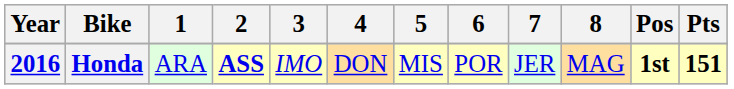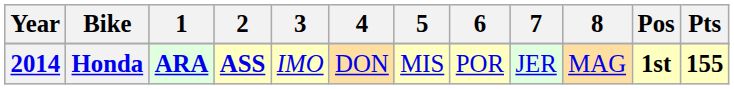 <table class="wikitable" style="text-align:center;">
 <tr>
 <th>Year</th>
 <th>Bike</th>
 <th>1</th>
 <th>2</th>
 <th>3</th>
 <th>4</th>
 <th>5</th>
 <th>6</th>
 <th>7</th>
 <th>8</th>
 <th>Pos</th>
 <th>Pts</th>
 </tr>
 <tr>
 </tr>
 <tr>
-<th><a href='#'>2016</a></th>
+<th><a href='#'>2014</a></th>
 <th><a href='#'>Honda</a></th>
-<td style="background:#DFFFDF;"><a href='#'>ARA</a><br></td>
+<td style="background:#DFFFDF;"><strong><a href='#'>ARA</a><br></strong></td>
 <td style="background:#FFFFBF;"><strong><a href='#'>ASS</a><br></strong></td>
 <td style="background:#FFFFBF;"><em><a href='#'>IMO</a></em><br></td>
 <td style="background:#FFDF9F;"><a href='#'>DON</a><br></td>
 <td style="background:#FFFFBF;"><a href='#'>MIS</a><br></td>
 <td style="background:#FFFFBF;"><a href='#'>POR</a><br></td>
 <td style="background:#DFFFDF;"><a href='#'>JER</a><br></td>
 <td style="background:#FFDF9F;"><a href='#'>MAG</a><br></td>
 <th style="background:#FFFFBF;">1st</th>
-<th style="background:#FFFFBF;">151</th>
+<th style="background:#FFFFBF;">155</th>
 </tr>
 </table>
